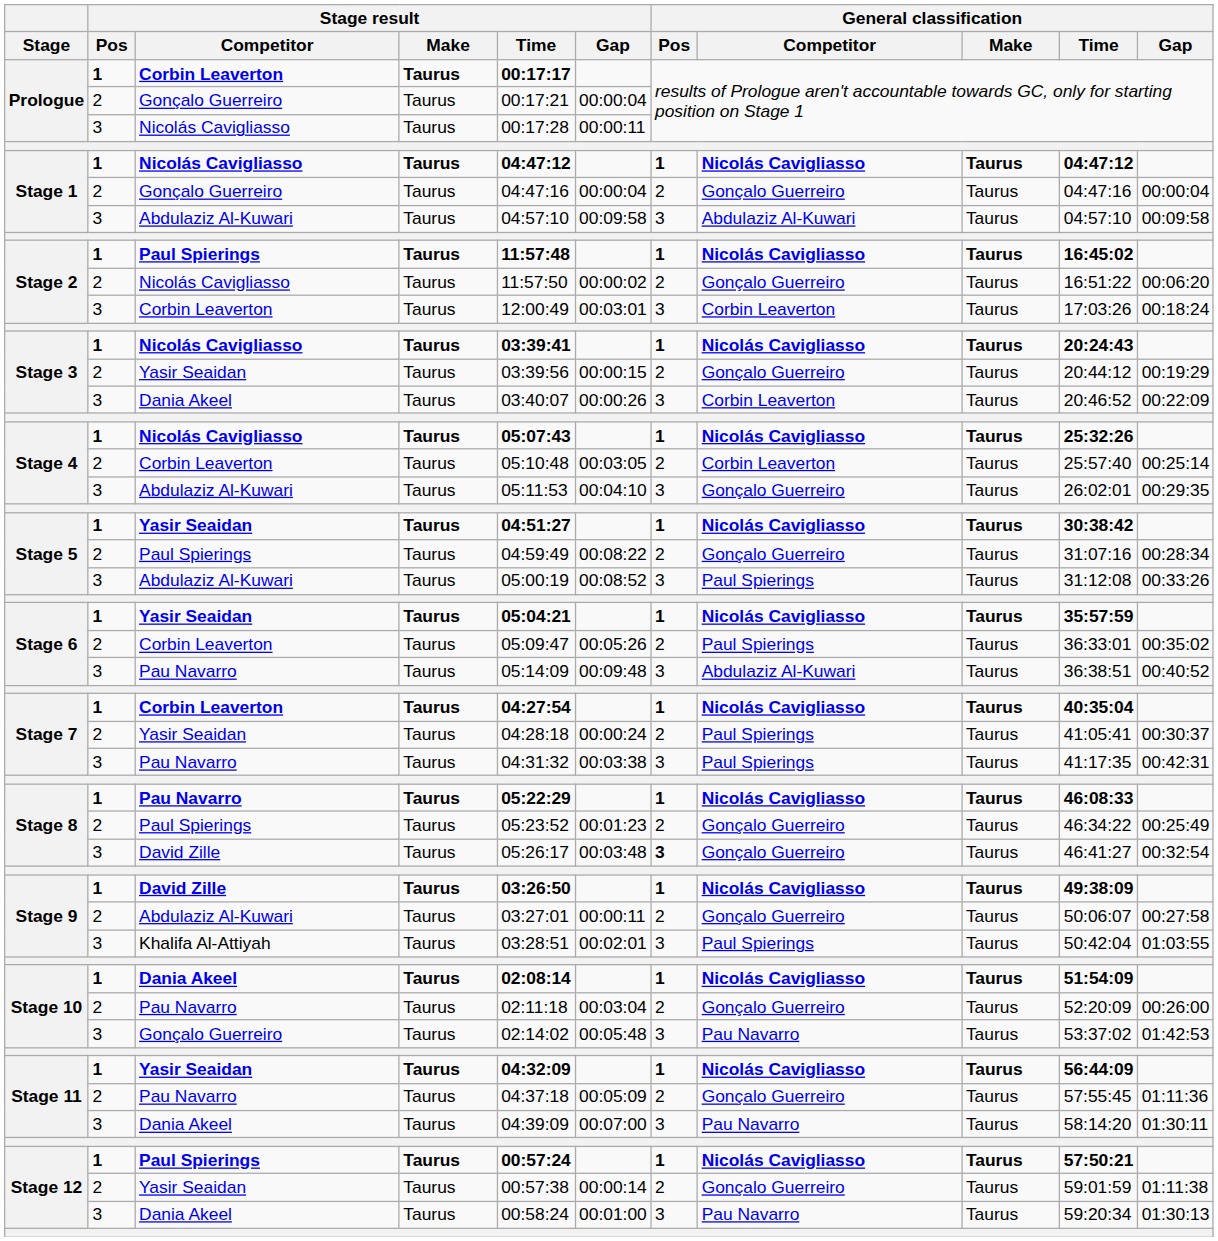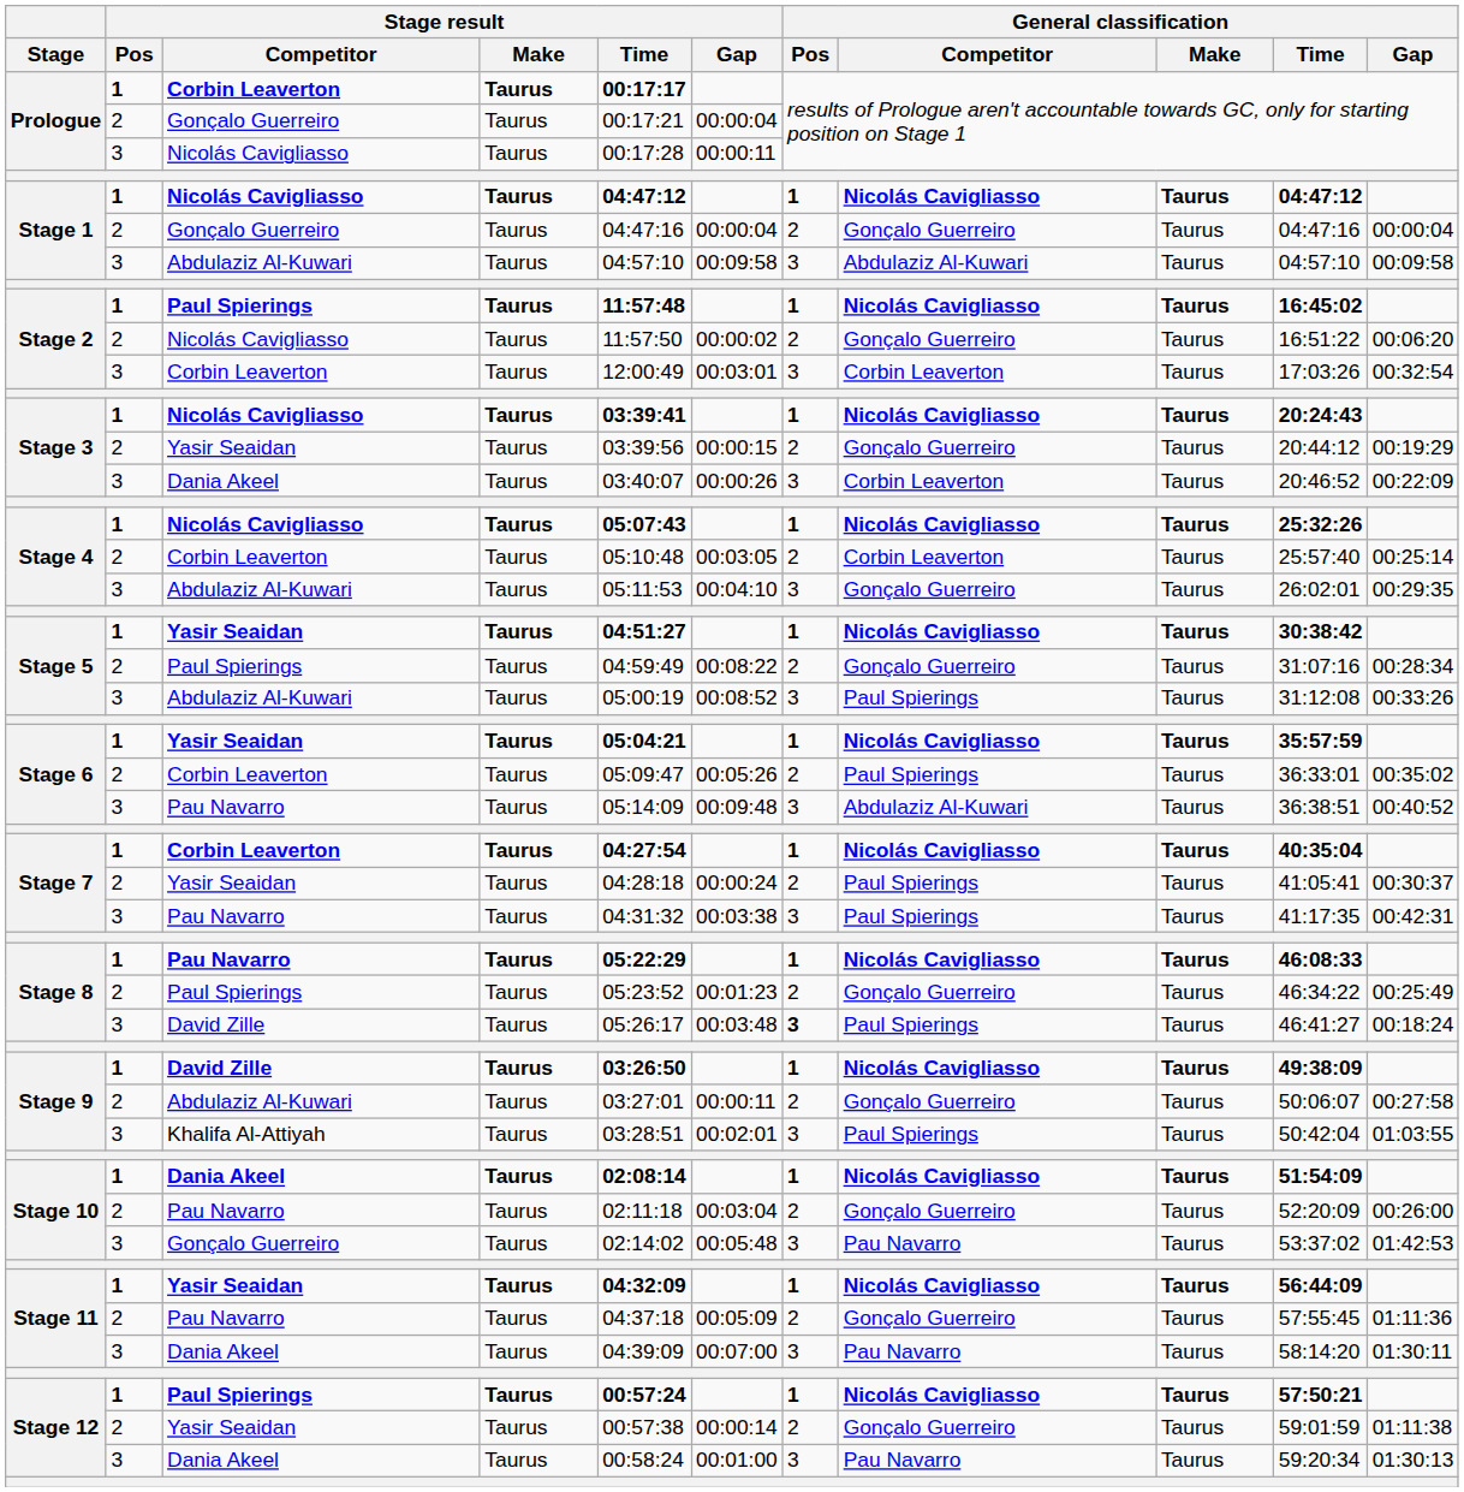 <table class="wikitable" style="font-size:85%;">
 <tr>
 <th></th>
 <th colspan=5>Stage result</th>
 <th colspan=5>General classification</th>
 </tr>
 <tr>
 <th width="40px">Stage</th>
 <th width="30px">Pos</th>
 <th width="200px">Competitor</th>
 <th width="70px">Make</th>
 <th width="40px">Time</th>
 <th width="40px">Gap</th>
 <th width="30px">Pos</th>
 <th width="200px">Competitor</th>
 <th width="70px">Make</th>
 <th width="40px">Time</th>
 <th width="40px">Gap</th>
 </tr>
 <tr>
 <th rowspan=3>Prologue</th>
 <td><strong>1</strong></td>
 <td><strong> <a href='#'>Corbin Leaverton</a></strong></td>
 <td><strong>Taurus</strong></td>
 <td><strong>00:17:17</strong></td>
 <td></td>
 <td colspan=5 rowspan=3><em>results of Prologue aren't accountable towards GC, only for starting position on Stage 1</em></td>
 </tr>
 <tr>
 <td>2</td>
 <td> <a href='#'>Gonçalo Guerreiro</a></td>
 <td>Taurus</td>
 <td>00:17:21</td>
 <td>00:00:04</td>
 </tr>
 <tr>
 <td>3</td>
 <td> <a href='#'>Nicolás Cavigliasso</a></td>
 <td>Taurus</td>
 <td>00:17:28</td>
 <td>00:00:11</td>
 </tr>
 <tr>
 <th colspan=11></th>
 </tr>
 <tr>
 <th rowspan=3>Stage 1</th>
 <td><strong>1</strong></td>
 <td><strong> <a href='#'>Nicolás Cavigliasso</a></strong></td>
 <td><strong>Taurus</strong></td>
 <td><strong>04:47:12</strong></td>
 <td></td>
 <td><strong>1</strong></td>
 <td><strong> <a href='#'>Nicolás Cavigliasso</a></strong></td>
 <td><strong>Taurus</strong></td>
 <td><strong>04:47:12</strong></td>
 <td></td>
 </tr>
 <tr>
 <td>2</td>
 <td> <a href='#'>Gonçalo Guerreiro</a></td>
 <td>Taurus</td>
 <td>04:47:16</td>
 <td>00:00:04</td>
 <td>2</td>
 <td> <a href='#'>Gonçalo Guerreiro</a></td>
 <td>Taurus</td>
 <td>04:47:16</td>
 <td>00:00:04</td>
 </tr>
 <tr>
 <td>3</td>
 <td> <a href='#'>Abdulaziz Al-Kuwari</a></td>
 <td>Taurus</td>
 <td>04:57:10</td>
 <td>00:09:58</td>
 <td>3</td>
 <td> <a href='#'>Abdulaziz Al-Kuwari</a></td>
 <td>Taurus</td>
 <td>04:57:10</td>
 <td>00:09:58</td>
 </tr>
 <tr>
 <th colspan=11></th>
 </tr>
 <tr>
 <th rowspan=3>Stage 2</th>
 <td><strong>1</strong></td>
 <td><strong> <a href='#'>Paul Spierings</a></strong></td>
 <td><strong>Taurus</strong></td>
 <td><strong>11:57:48</strong></td>
 <td></td>
 <td><strong>1</strong></td>
 <td><strong> <a href='#'>Nicolás Cavigliasso</a></strong></td>
 <td><strong>Taurus</strong></td>
 <td><strong>16:45:02</strong></td>
 <td></td>
 </tr>
 <tr>
 <td>2</td>
 <td> <a href='#'>Nicolás Cavigliasso</a></td>
 <td>Taurus</td>
 <td>11:57:50</td>
 <td>00:00:02</td>
 <td>2</td>
 <td> <a href='#'>Gonçalo Guerreiro</a></td>
 <td>Taurus</td>
 <td>16:51:22</td>
 <td>00:06:20</td>
 </tr>
 <tr>
 <td>3</td>
 <td> <a href='#'>Corbin Leaverton</a></td>
 <td>Taurus</td>
 <td>12:00:49</td>
 <td>00:03:01</td>
 <td>3</td>
 <td> <a href='#'>Corbin Leaverton</a></td>
 <td>Taurus</td>
 <td>17:03:26</td>
-<td>00:18:24</td>
+<td>00:32:54</td>
 </tr>
 <tr>
 <th colspan=11></th>
 </tr>
 <tr>
 <th rowspan="3">Stage 3</th>
 <td><strong>1</strong></td>
 <td><strong> <a href='#'>Nicolás Cavigliasso</a></strong></td>
 <td><strong>Taurus</strong></td>
 <td><strong>03:39:41</strong></td>
 <td></td>
 <td><strong>1</strong></td>
 <td><strong> <a href='#'>Nicolás Cavigliasso</a></strong></td>
 <td><strong>Taurus</strong></td>
 <td><strong>20:24:43</strong></td>
 <td></td>
 </tr>
 <tr>
 <td>2</td>
 <td> <a href='#'>Yasir Seaidan</a></td>
 <td>Taurus</td>
 <td>03:39:56</td>
 <td>00:00:15</td>
 <td>2</td>
 <td> <a href='#'>Gonçalo Guerreiro</a></td>
 <td>Taurus</td>
 <td>20:44:12</td>
 <td>00:19:29</td>
 </tr>
 <tr>
 <td>3</td>
 <td> <a href='#'>Dania Akeel</a></td>
 <td>Taurus</td>
 <td>03:40:07</td>
 <td>00:00:26</td>
 <td>3</td>
 <td> <a href='#'>Corbin Leaverton</a></td>
 <td>Taurus</td>
 <td>20:46:52</td>
 <td>00:22:09</td>
 </tr>
 <tr>
 <th colspan=11></th>
 </tr>
 <tr>
 <th rowspan=3>Stage 4</th>
 <td><strong>1</strong></td>
 <td><strong> <a href='#'>Nicolás Cavigliasso</a></strong></td>
 <td><strong>Taurus</strong></td>
 <td><strong>05:07:43</strong></td>
 <td></td>
 <td><strong>1</strong></td>
 <td><strong> <a href='#'>Nicolás Cavigliasso</a></strong></td>
 <td><strong>Taurus</strong></td>
 <td><strong>25:32:26</strong></td>
 <td></td>
 </tr>
 <tr>
 <td>2</td>
 <td> <a href='#'>Corbin Leaverton</a></td>
 <td>Taurus</td>
 <td>05:10:48</td>
 <td>00:03:05</td>
 <td>2</td>
 <td> <a href='#'>Corbin Leaverton</a></td>
 <td>Taurus</td>
 <td>25:57:40</td>
 <td>00:25:14</td>
 </tr>
 <tr>
 <td>3</td>
 <td> <a href='#'>Abdulaziz Al-Kuwari</a></td>
 <td>Taurus</td>
 <td>05:11:53</td>
 <td>00:04:10</td>
 <td>3</td>
 <td> <a href='#'>Gonçalo Guerreiro</a></td>
 <td>Taurus</td>
 <td>26:02:01</td>
 <td>00:29:35</td>
 </tr>
 <tr>
 <th colspan=11></th>
 </tr>
 <tr>
 <th rowspan=3>Stage 5</th>
 <td><strong>1</strong></td>
 <td><strong> <a href='#'>Yasir Seaidan</a></strong></td>
 <td><strong>Taurus</strong></td>
 <td><strong>04:51:27</strong></td>
 <td></td>
 <td><strong>1</strong></td>
 <td><strong> <a href='#'>Nicolás Cavigliasso</a></strong></td>
 <td><strong>Taurus</strong></td>
 <td><strong>30:38:42</strong></td>
 <td></td>
 </tr>
 <tr>
 <td>2</td>
 <td> <a href='#'>Paul Spierings</a></td>
 <td>Taurus</td>
 <td>04:59:49</td>
 <td>00:08:22</td>
 <td>2</td>
 <td> <a href='#'>Gonçalo Guerreiro</a></td>
 <td>Taurus</td>
 <td>31:07:16</td>
 <td>00:28:34</td>
 </tr>
 <tr>
 <td>3</td>
 <td> <a href='#'>Abdulaziz Al-Kuwari</a></td>
 <td>Taurus</td>
 <td>05:00:19</td>
 <td>00:08:52</td>
 <td>3</td>
 <td> <a href='#'>Paul Spierings</a></td>
 <td>Taurus</td>
 <td>31:12:08</td>
 <td>00:33:26</td>
 </tr>
 <tr>
 <th colspan=11></th>
 </tr>
 <tr>
 <th rowspan=3>Stage 6</th>
 <td><strong>1</strong></td>
 <td><strong> <a href='#'>Yasir Seaidan</a></strong></td>
 <td><strong>Taurus</strong></td>
 <td><strong>05:04:21</strong></td>
 <td></td>
 <td><strong>1</strong></td>
 <td><strong> <a href='#'>Nicolás Cavigliasso</a></strong></td>
 <td><strong>Taurus</strong></td>
 <td><strong>35:57:59</strong></td>
 <td></td>
 </tr>
 <tr>
 <td>2</td>
 <td> <a href='#'>Corbin Leaverton</a></td>
 <td>Taurus</td>
 <td>05:09:47</td>
 <td>00:05:26</td>
 <td>2</td>
 <td> <a href='#'>Paul Spierings</a></td>
 <td>Taurus</td>
 <td>36:33:01</td>
 <td>00:35:02</td>
 </tr>
 <tr>
 <td>3</td>
 <td> <a href='#'>Pau Navarro</a></td>
 <td>Taurus</td>
 <td>05:14:09</td>
 <td>00:09:48</td>
 <td>3</td>
 <td> <a href='#'>Abdulaziz Al-Kuwari</a></td>
 <td>Taurus</td>
 <td>36:38:51</td>
 <td>00:40:52</td>
 </tr>
 <tr>
 <th colspan=11></th>
 </tr>
 <tr>
 <th rowspan=3>Stage 7</th>
 <td><strong>1</strong></td>
 <td><strong> <a href='#'>Corbin Leaverton</a></strong></td>
 <td><strong>Taurus</strong></td>
 <td><strong>04:27:54</strong></td>
 <td></td>
 <td><strong>1</strong></td>
 <td><strong> <a href='#'>Nicolás Cavigliasso</a></strong></td>
 <td><strong>Taurus</strong></td>
 <td><strong>40:35:04</strong></td>
 <td></td>
 </tr>
 <tr>
 <td>2</td>
 <td> <a href='#'>Yasir Seaidan</a></td>
 <td>Taurus</td>
 <td>04:28:18</td>
 <td>00:00:24</td>
 <td>2</td>
 <td> <a href='#'>Paul Spierings</a></td>
 <td>Taurus</td>
 <td>41:05:41</td>
 <td>00:30:37</td>
 </tr>
 <tr>
 <td>3</td>
 <td> <a href='#'>Pau Navarro</a></td>
 <td>Taurus</td>
 <td>04:31:32</td>
 <td>00:03:38</td>
 <td>3</td>
 <td> <a href='#'>Paul Spierings</a></td>
 <td>Taurus</td>
 <td>41:17:35</td>
 <td>00:42:31</td>
 </tr>
 <tr>
 <th colspan=11></th>
 </tr>
 <tr>
 <th rowspan=3>Stage 8</th>
 <td><strong>1</strong></td>
 <td><strong> <a href='#'>Pau Navarro</a></strong></td>
 <td><strong>Taurus</strong></td>
 <td><strong>05:22:29</strong></td>
 <td></td>
 <td><strong>1</strong></td>
 <td><strong> <a href='#'>Nicolás Cavigliasso</a></strong></td>
 <td><strong>Taurus</strong></td>
 <td><strong>46:08:33</strong></td>
 <td></td>
 </tr>
 <tr>
 <td>2</td>
 <td> <a href='#'>Paul Spierings</a></td>
 <td>Taurus</td>
 <td>05:23:52</td>
 <td>00:01:23</td>
 <td>2</td>
 <td> <a href='#'>Gonçalo Guerreiro</a></td>
 <td>Taurus</td>
 <td>46:34:22</td>
 <td>00:25:49</td>
 </tr>
 <tr>
 <td>3</td>
 <td> <a href='#'>David Zille</a></td>
 <td>Taurus</td>
 <td>05:26:17</td>
 <td>00:03:48</td>
 <td><strong>3</strong></td>
-<td> <a href='#'>Gonçalo Guerreiro</a></td>
+<td> <a href='#'>Paul Spierings</a></td>
 <td>Taurus</td>
 <td>46:41:27</td>
-<td>00:32:54</td>
+<td>00:18:24</td>
 </tr>
 <tr>
 <th colspan=11></th>
 </tr>
 <tr>
 <th rowspan=3>Stage 9</th>
 <td><strong>1</strong></td>
 <td><strong> <a href='#'>David Zille</a></strong></td>
 <td><strong>Taurus</strong></td>
 <td><strong>03:26:50</strong></td>
 <td></td>
 <td><strong>1</strong></td>
 <td><strong> <a href='#'>Nicolás Cavigliasso</a></strong></td>
 <td><strong>Taurus</strong></td>
 <td><strong>49:38:09</strong></td>
 <td></td>
 </tr>
 <tr>
 <td>2</td>
 <td> <a href='#'>Abdulaziz Al-Kuwari</a></td>
 <td>Taurus</td>
 <td>03:27:01</td>
 <td>00:00:11</td>
 <td>2</td>
 <td> <a href='#'>Gonçalo Guerreiro</a></td>
 <td>Taurus</td>
 <td>50:06:07</td>
 <td>00:27:58</td>
 </tr>
 <tr>
 <td>3</td>
 <td> Khalifa Al-Attiyah</td>
 <td>Taurus</td>
 <td>03:28:51</td>
 <td>00:02:01</td>
 <td>3</td>
 <td> <a href='#'>Paul Spierings</a></td>
 <td>Taurus</td>
 <td>50:42:04</td>
 <td>01:03:55</td>
 </tr>
 <tr>
 <th colspan=11></th>
 </tr>
 <tr>
 <th rowspan=3>Stage 10</th>
 <td><strong>1</strong></td>
 <td><strong> <a href='#'>Dania Akeel</a></strong></td>
 <td><strong>Taurus</strong></td>
 <td><strong>02:08:14</strong></td>
 <td></td>
 <td><strong>1</strong></td>
 <td><strong> <a href='#'>Nicolás Cavigliasso</a></strong></td>
 <td><strong>Taurus</strong></td>
 <td><strong>51:54:09</strong></td>
 <td></td>
 </tr>
 <tr>
 <td>2</td>
 <td> <a href='#'>Pau Navarro</a></td>
 <td>Taurus</td>
 <td>02:11:18</td>
 <td>00:03:04</td>
 <td>2</td>
 <td> <a href='#'>Gonçalo Guerreiro</a></td>
 <td>Taurus</td>
 <td>52:20:09</td>
 <td>00:26:00</td>
 </tr>
 <tr>
 <td>3</td>
 <td> <a href='#'>Gonçalo Guerreiro</a></td>
 <td>Taurus</td>
 <td>02:14:02</td>
 <td>00:05:48</td>
 <td>3</td>
 <td> <a href='#'>Pau Navarro</a></td>
 <td>Taurus</td>
 <td>53:37:02</td>
 <td>01:42:53</td>
 </tr>
 <tr>
 <th colspan=11></th>
 </tr>
 <tr>
 <th rowspan=3>Stage 11</th>
 <td><strong>1</strong></td>
 <td><strong> <a href='#'>Yasir Seaidan</a></strong></td>
 <td><strong>Taurus</strong></td>
 <td><strong>04:32:09</strong></td>
 <td></td>
 <td><strong>1</strong></td>
 <td><strong> <a href='#'>Nicolás Cavigliasso</a></strong></td>
 <td><strong>Taurus</strong></td>
 <td><strong>56:44:09</strong></td>
 <td></td>
 </tr>
 <tr>
 <td>2</td>
 <td> <a href='#'>Pau Navarro</a></td>
 <td>Taurus</td>
 <td>04:37:18</td>
 <td>00:05:09</td>
 <td>2</td>
 <td> <a href='#'>Gonçalo Guerreiro</a></td>
 <td>Taurus</td>
 <td>57:55:45</td>
 <td>01:11:36</td>
 </tr>
 <tr>
 <td>3</td>
 <td> <a href='#'>Dania Akeel</a></td>
 <td>Taurus</td>
 <td>04:39:09</td>
 <td>00:07:00</td>
 <td>3</td>
 <td> <a href='#'>Pau Navarro</a></td>
 <td>Taurus</td>
 <td>58:14:20</td>
 <td>01:30:11</td>
 </tr>
 <tr>
 <th colspan=11></th>
 </tr>
 <tr>
 <th rowspan="3">Stage 12</th>
 <td><strong>1</strong></td>
 <td><strong> <a href='#'>Paul Spierings</a></strong></td>
 <td><strong>Taurus</strong></td>
 <td><strong>00:57:24</strong></td>
 <td></td>
 <td><strong>1</strong></td>
 <td><strong> <a href='#'>Nicolás Cavigliasso</a></strong></td>
 <td><strong>Taurus</strong></td>
 <td><strong>57:50:21</strong></td>
 <td></td>
 </tr>
 <tr>
 <td>2</td>
 <td> <a href='#'>Yasir Seaidan</a></td>
 <td>Taurus</td>
 <td>00:57:38</td>
 <td>00:00:14</td>
 <td>2</td>
 <td> <a href='#'>Gonçalo Guerreiro</a></td>
 <td>Taurus</td>
 <td>59:01:59</td>
 <td>01:11:38</td>
 </tr>
 <tr>
 <td>3</td>
 <td> <a href='#'>Dania Akeel</a></td>
 <td>Taurus</td>
 <td>00:58:24</td>
 <td>00:01:00</td>
 <td>3</td>
 <td> <a href='#'>Pau Navarro</a></td>
 <td>Taurus</td>
 <td>59:20:34</td>
 <td>01:30:13</td>
 </tr>
 <tr>
 <th colspan="11"></th>
 </tr>
 </table>
